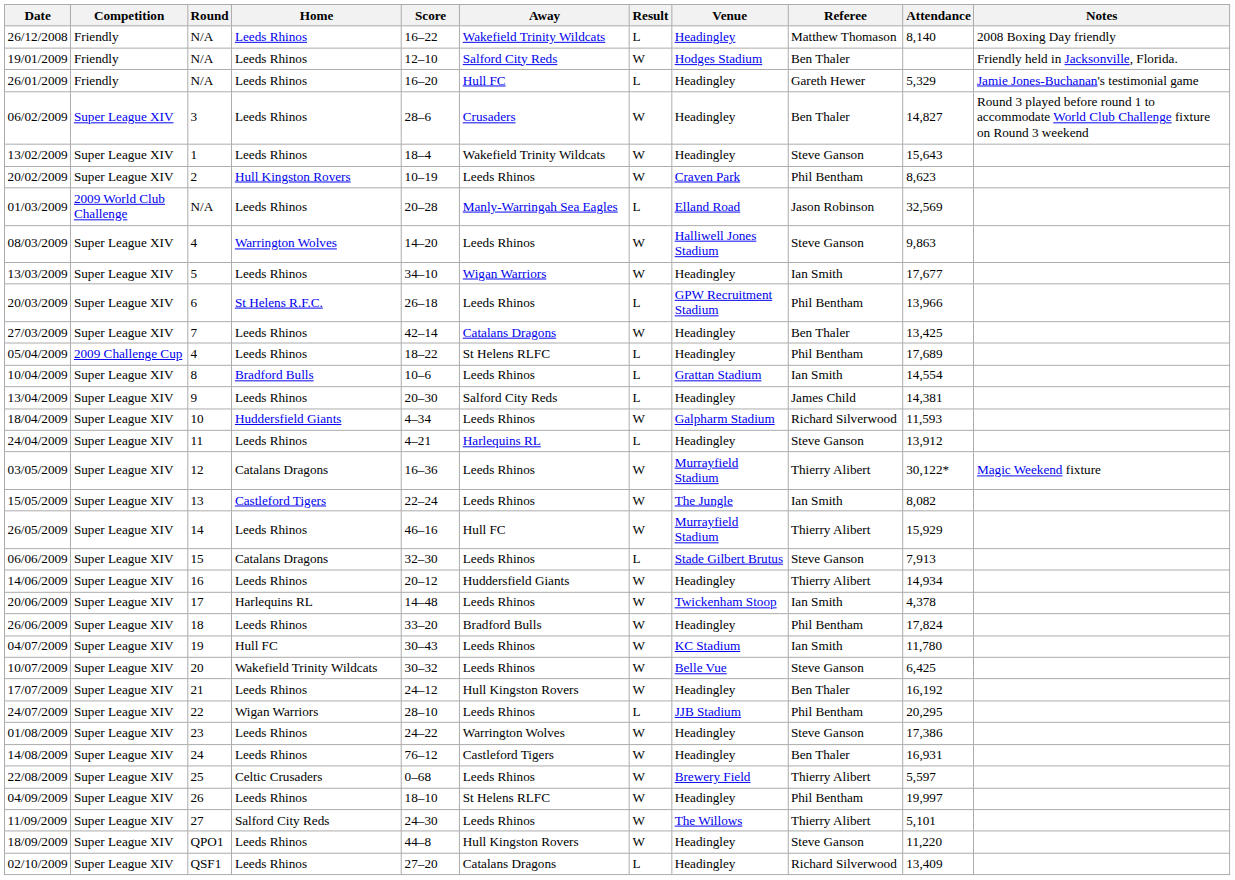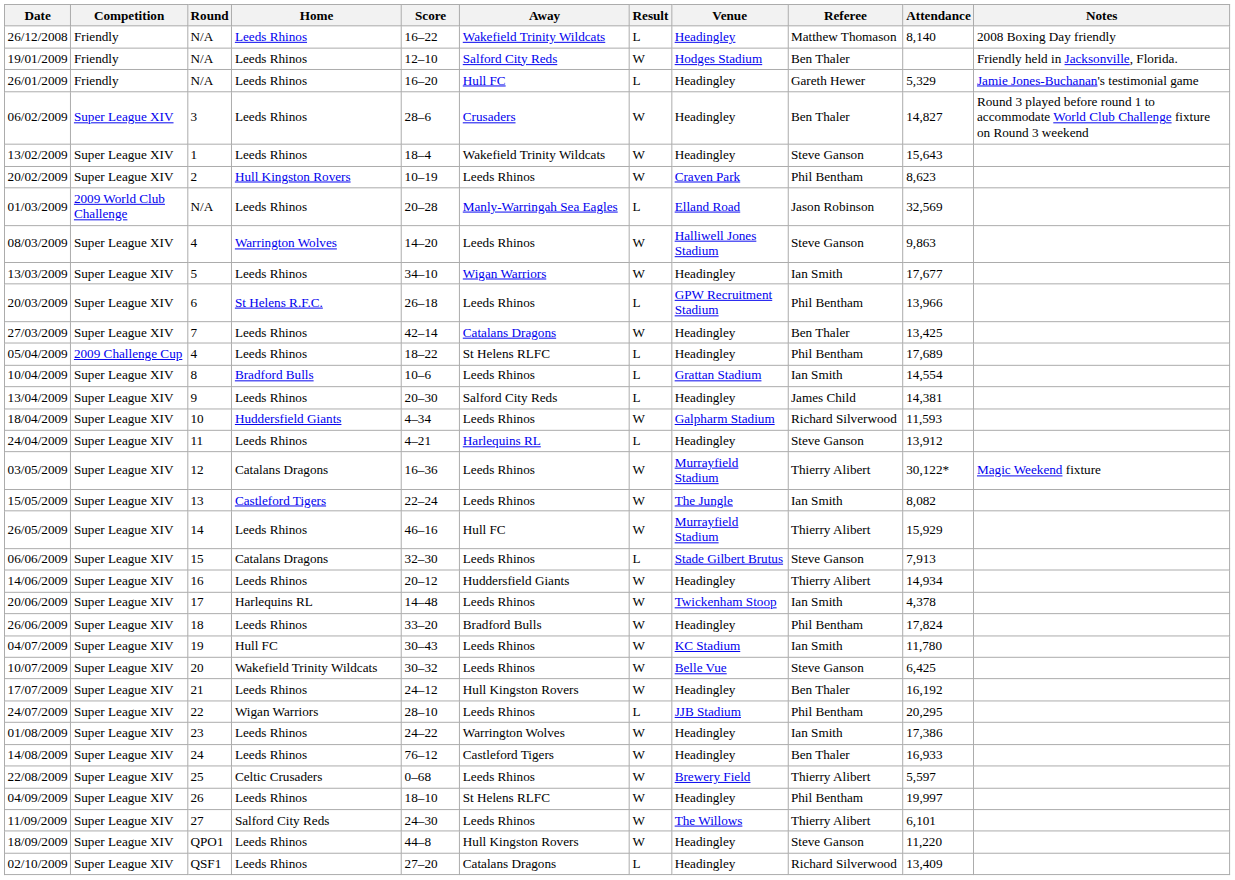 <table class="wikitable sortable" width="100%" style="font-size:85%">
 <tr bgcolor=#ffffff>
 <th width=4%>Date</th>
 <th width=10%>Competition</th>
 <th width=2%>Round</th>
 <th width=15%>Home</th>
 <th width=5%>Score</th>
 <th width=15%>Away</th>
 <th width=2%>Result</th>
 <th width=10%>Venue</th>
 <th width=10%>Referee</th>
 <th width=4%>Attendance</th>
 <th width=23%>Notes</th>
 </tr>
 <tr bgcolor=#FFFFFF>
 <td>26/12/2008</td>
 <td>Friendly</td>
 <td>N/A</td>
 <td> <a href='#'>Leeds Rhinos</a></td>
 <td>16–22</td>
 <td> <a href='#'>Wakefield Trinity Wildcats</a></td>
 <td>L</td>
 <td><a href='#'>Headingley</a></td>
 <td>Matthew Thomason</td>
 <td>8,140</td>
 <td>2008 Boxing Day friendly</td>
 </tr>
 <tr bgcolor=#FFFFFF>
 <td>19/01/2009</td>
 <td>Friendly</td>
 <td>N/A</td>
 <td> Leeds Rhinos</td>
 <td>12–10</td>
 <td> <a href='#'>Salford City Reds</a></td>
 <td>W</td>
 <td><a href='#'>Hodges Stadium</a></td>
 <td>Ben Thaler</td>
 <td></td>
 <td>Friendly held in <a href='#'>Jacksonville</a>, Florida.</td>
 </tr>
 <tr bgcolor=#FFFFFF>
 <td>26/01/2009</td>
 <td>Friendly</td>
 <td>N/A</td>
 <td> Leeds Rhinos</td>
 <td>16–20</td>
 <td> <a href='#'>Hull FC</a></td>
 <td>L</td>
 <td>Headingley</td>
 <td>Gareth Hewer</td>
 <td>5,329</td>
 <td><a href='#'>Jamie Jones-Buchanan</a>'s testimonial game</td>
 </tr>
 <tr bgcolor=#FFFFFF>
 <td>06/02/2009</td>
 <td><a href='#'>Super League XIV</a></td>
 <td>3</td>
 <td> Leeds Rhinos</td>
 <td>28–6</td>
 <td> <a href='#'>Crusaders</a></td>
 <td>W</td>
 <td>Headingley</td>
 <td>Ben Thaler</td>
 <td>14,827</td>
 <td>Round 3 played before round 1 to accommodate <a href='#'>World Club Challenge</a> fixture on Round 3 weekend</td>
 </tr>
 <tr bgcolor=#FFFFFF>
 <td>13/02/2009</td>
 <td>Super League XIV</td>
 <td>1</td>
 <td> Leeds Rhinos</td>
 <td>18–4</td>
 <td> Wakefield Trinity Wildcats</td>
 <td>W</td>
 <td>Headingley</td>
 <td>Steve Ganson</td>
 <td>15,643</td>
 <td></td>
 </tr>
 <tr bgcolor=#FFFFFF>
 <td>20/02/2009</td>
 <td>Super League XIV</td>
 <td>2</td>
 <td> <a href='#'>Hull Kingston Rovers</a></td>
 <td>10–19</td>
 <td> Leeds Rhinos</td>
 <td>W</td>
 <td><a href='#'>Craven Park</a></td>
 <td>Phil Bentham</td>
 <td>8,623</td>
 <td></td>
 </tr>
 <tr bgcolor=#FFFFFF>
 <td>01/03/2009</td>
 <td><a href='#'>2009 World Club Challenge</a></td>
 <td>N/A</td>
 <td> Leeds Rhinos</td>
 <td>20–28</td>
 <td> <a href='#'>Manly-Warringah Sea Eagles</a></td>
 <td>L</td>
 <td><a href='#'>Elland Road</a></td>
 <td>Jason Robinson</td>
 <td>32,569</td>
 <td></td>
 </tr>
 <tr bgcolor=#FFFFFF>
 <td>08/03/2009</td>
 <td>Super League XIV</td>
 <td>4</td>
 <td> <a href='#'>Warrington Wolves</a></td>
 <td>14–20</td>
 <td> Leeds Rhinos</td>
 <td>W</td>
 <td><a href='#'>Halliwell Jones Stadium</a></td>
 <td>Steve Ganson</td>
 <td>9,863</td>
 <td></td>
 </tr>
 <tr bgcolor=#FFFFFF>
 <td>13/03/2009</td>
 <td>Super League XIV</td>
 <td>5</td>
 <td> Leeds Rhinos</td>
 <td>34–10</td>
 <td> <a href='#'>Wigan Warriors</a></td>
 <td>W</td>
 <td>Headingley</td>
 <td>Ian Smith</td>
 <td>17,677</td>
 <td></td>
 </tr>
 <tr bgcolor=#FFFFFF>
 <td>20/03/2009</td>
 <td>Super League XIV</td>
 <td>6</td>
 <td> <a href='#'>St Helens R.F.C.</a></td>
 <td>26–18</td>
 <td> Leeds Rhinos</td>
 <td>L</td>
 <td><a href='#'>GPW Recruitment Stadium</a></td>
 <td>Phil Bentham</td>
 <td>13,966</td>
 <td></td>
 </tr>
 <tr bgcolor=#FFFFFF>
 <td>27/03/2009</td>
 <td>Super League XIV</td>
 <td>7</td>
 <td> Leeds Rhinos</td>
 <td>42–14</td>
 <td> <a href='#'>Catalans Dragons</a></td>
 <td>W</td>
 <td>Headingley</td>
 <td>Ben Thaler</td>
 <td>13,425</td>
 <td></td>
 </tr>
 <tr bgcolor=#FFFFFF>
 <td>05/04/2009</td>
 <td><a href='#'>2009 Challenge Cup</a></td>
 <td>4</td>
 <td> Leeds Rhinos</td>
 <td>18–22</td>
 <td> St Helens RLFC</td>
 <td>L</td>
 <td>Headingley</td>
 <td>Phil Bentham</td>
 <td>17,689</td>
 <td></td>
 </tr>
 <tr bgcolor=#FFFFFF>
 <td>10/04/2009</td>
 <td>Super League XIV</td>
 <td>8</td>
 <td> <a href='#'>Bradford Bulls</a></td>
 <td>10–6</td>
 <td> Leeds Rhinos</td>
 <td>L</td>
 <td><a href='#'>Grattan Stadium</a></td>
 <td>Ian Smith</td>
 <td>14,554</td>
 <td></td>
 </tr>
 <tr bgcolor=#FFFFFF>
 <td>13/04/2009</td>
 <td>Super League XIV</td>
 <td>9</td>
 <td> Leeds Rhinos</td>
 <td>20–30</td>
 <td> Salford City Reds</td>
 <td>L</td>
 <td>Headingley</td>
 <td>James Child</td>
 <td>14,381</td>
 <td></td>
 </tr>
 <tr bgcolor=#FFFFFF>
 <td>18/04/2009</td>
 <td>Super League XIV</td>
 <td>10</td>
 <td> <a href='#'>Huddersfield Giants</a></td>
 <td>4–34</td>
 <td> Leeds Rhinos</td>
 <td>W</td>
 <td><a href='#'>Galpharm Stadium</a></td>
 <td>Richard Silverwood</td>
 <td>11,593</td>
 <td></td>
 </tr>
 <tr bgcolor=#FFFFFF>
 <td>24/04/2009</td>
 <td>Super League XIV</td>
 <td>11</td>
 <td> Leeds Rhinos</td>
 <td>4–21</td>
 <td> <a href='#'>Harlequins RL</a></td>
 <td>L</td>
 <td>Headingley</td>
 <td>Steve Ganson</td>
 <td>13,912</td>
 <td></td>
 </tr>
 <tr bgcolor=#FFFFFF>
 <td>03/05/2009</td>
 <td>Super League XIV</td>
 <td>12</td>
 <td> Catalans Dragons</td>
 <td>16–36</td>
 <td> Leeds Rhinos</td>
 <td>W</td>
 <td><a href='#'>Murrayfield Stadium</a></td>
 <td>Thierry Alibert</td>
 <td>30,122*</td>
 <td><a href='#'>Magic Weekend</a> fixture</td>
 </tr>
 <tr bgcolor=#FFFFFF>
 <td>15/05/2009</td>
 <td>Super League XIV</td>
 <td>13</td>
 <td> <a href='#'>Castleford Tigers</a></td>
 <td>22–24</td>
 <td> Leeds Rhinos</td>
 <td>W</td>
 <td><a href='#'>The Jungle</a></td>
 <td>Ian Smith</td>
 <td>8,082</td>
 <td></td>
 </tr>
 <tr bgcolor=#FFFFFF>
 <td>26/05/2009</td>
 <td>Super League XIV</td>
 <td>14</td>
 <td> Leeds Rhinos</td>
 <td>46–16</td>
 <td> Hull FC</td>
 <td>W</td>
 <td><a href='#'>Murrayfield Stadium</a></td>
 <td>Thierry Alibert</td>
 <td>15,929</td>
 <td></td>
 </tr>
 <tr bgcolor=#FFFFFF>
 <td>06/06/2009</td>
 <td>Super League XIV</td>
 <td>15</td>
 <td> Catalans Dragons</td>
 <td>32–30</td>
 <td> Leeds Rhinos</td>
 <td>L</td>
 <td><a href='#'>Stade Gilbert Brutus</a></td>
 <td>Steve Ganson</td>
 <td>7,913</td>
 <td></td>
 </tr>
 <tr bgcolor=#FFFFFF>
 <td>14/06/2009</td>
 <td>Super League XIV</td>
 <td>16</td>
 <td> Leeds Rhinos</td>
 <td>20–12</td>
 <td> Huddersfield Giants</td>
 <td>W</td>
 <td>Headingley</td>
 <td>Thierry Alibert</td>
 <td>14,934</td>
 <td></td>
 </tr>
 <tr bgcolor=#FFFFFF>
 <td>20/06/2009</td>
 <td>Super League XIV</td>
 <td>17</td>
 <td> Harlequins RL</td>
 <td>14–48</td>
 <td> Leeds Rhinos</td>
 <td>W</td>
 <td><a href='#'>Twickenham Stoop</a></td>
 <td>Ian Smith</td>
 <td>4,378</td>
 <td></td>
 </tr>
 <tr bgcolor=#FFFFFF>
 <td>26/06/2009</td>
 <td>Super League XIV</td>
 <td>18</td>
 <td> Leeds Rhinos</td>
 <td>33–20</td>
 <td> Bradford Bulls</td>
 <td>W</td>
 <td>Headingley</td>
 <td>Phil Bentham</td>
 <td>17,824</td>
 <td></td>
 </tr>
 <tr bgcolor=#FFFFFF>
 <td>04/07/2009</td>
 <td>Super League XIV</td>
 <td>19</td>
 <td> Hull FC</td>
 <td>30–43</td>
 <td> Leeds Rhinos</td>
 <td>W</td>
 <td><a href='#'>KC Stadium</a></td>
 <td>Ian Smith</td>
 <td>11,780</td>
 <td></td>
 </tr>
 <tr bgcolor=#FFFFFF>
 <td>10/07/2009</td>
 <td>Super League XIV</td>
 <td>20</td>
 <td> Wakefield Trinity Wildcats</td>
 <td>30–32</td>
 <td> Leeds Rhinos</td>
 <td>W</td>
 <td><a href='#'>Belle Vue</a></td>
 <td>Steve Ganson</td>
 <td>6,425</td>
 <td></td>
 </tr>
 <tr bgcolor=#FFFFFF>
 <td>17/07/2009</td>
 <td>Super League XIV</td>
 <td>21</td>
 <td> Leeds Rhinos</td>
 <td>24–12</td>
 <td> Hull Kingston Rovers</td>
 <td>W</td>
 <td>Headingley</td>
 <td>Ben Thaler</td>
 <td>16,192</td>
 <td></td>
 </tr>
 <tr bgcolor=#FFFFFF>
 <td>24/07/2009</td>
 <td>Super League XIV</td>
 <td>22</td>
 <td> Wigan Warriors</td>
 <td>28–10</td>
 <td> Leeds Rhinos</td>
 <td>L</td>
 <td><a href='#'>JJB Stadium</a></td>
 <td>Phil Bentham</td>
 <td>20,295</td>
 <td></td>
 </tr>
 <tr bgcolor=#FFFFFF>
 <td>01/08/2009</td>
 <td>Super League XIV</td>
 <td>23</td>
 <td> Leeds Rhinos</td>
 <td>24–22</td>
 <td> Warrington Wolves</td>
 <td>W</td>
 <td>Headingley</td>
-<td>Steve Ganson</td>
+<td>Ian Smith</td>
 <td>17,386</td>
 <td></td>
 </tr>
 <tr bgcolor=#FFFFFF>
 <td>14/08/2009</td>
 <td>Super League XIV</td>
 <td>24</td>
 <td> Leeds Rhinos</td>
 <td>76–12</td>
 <td> Castleford Tigers</td>
 <td>W</td>
 <td>Headingley</td>
 <td>Ben Thaler</td>
-<td>16,931</td>
+<td>16,933</td>
 <td></td>
 </tr>
 <tr bgcolor=#FFFFFF>
 <td>22/08/2009</td>
 <td>Super League XIV</td>
 <td>25</td>
 <td> Celtic Crusaders</td>
 <td>0–68</td>
 <td> Leeds Rhinos</td>
 <td>W</td>
 <td><a href='#'>Brewery Field</a></td>
 <td>Thierry Alibert</td>
 <td>5,597</td>
 <td></td>
 </tr>
 <tr bgcolor=#FFFFFF>
 <td>04/09/2009</td>
 <td>Super League XIV</td>
 <td>26</td>
 <td> Leeds Rhinos</td>
 <td>18–10</td>
 <td> St Helens RLFC</td>
 <td>W</td>
 <td>Headingley</td>
 <td>Phil Bentham</td>
 <td>19,997</td>
 <td></td>
 </tr>
 <tr bgcolor=#FFFFFF>
 <td>11/09/2009</td>
 <td>Super League XIV</td>
 <td>27</td>
 <td> Salford City Reds</td>
 <td>24–30</td>
 <td> Leeds Rhinos</td>
 <td>W</td>
 <td><a href='#'>The Willows</a></td>
 <td>Thierry Alibert</td>
-<td>5,101</td>
+<td>6,101</td>
 <td></td>
 </tr>
 <tr bgcolor=#FFFFFF>
 <td>18/09/2009</td>
 <td>Super League XIV</td>
 <td>QPO1</td>
 <td> Leeds Rhinos</td>
 <td>44–8</td>
 <td> Hull Kingston Rovers</td>
 <td>W</td>
 <td>Headingley</td>
 <td>Steve Ganson</td>
 <td>11,220</td>
 <td></td>
 </tr>
 <tr bgcolor=#FFFFFF>
 <td>02/10/2009</td>
 <td>Super League XIV</td>
 <td>QSF1</td>
 <td> Leeds Rhinos</td>
 <td>27–20</td>
 <td> Catalans Dragons</td>
 <td>L</td>
 <td>Headingley</td>
 <td>Richard Silverwood</td>
 <td>13,409</td>
 <td></td>
 </tr>
 </table>
